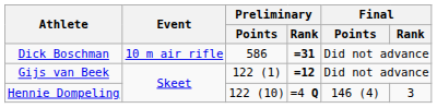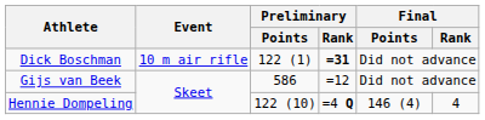 <table class=wikitable style="font-size:90%">
 <tr>
 <th rowspan=2>Athlete</th>
 <th rowspan=2>Event</th>
 <th colspan=2>Preliminary</th>
 <th colspan=2>Final</th>
 </tr>
 <tr>
 <th>Points</th>
 <th>Rank</th>
 <th>Points</th>
 <th>Rank</th>
 </tr>
 <tr align=center>
 <td><a href='#'>Dick Boschman</a></td>
 <td><a href='#'>10 m air rifle</a></td>
-<td>586</td>
+<td>122 (1)</td>
 <td><strong>=31</strong></td>
 <td colspan=2>Did not advance</td>
 </tr>
 <tr align=center>
 <td><a href='#'>Gijs van Beek</a></td>
 <td rowspan=2><a href='#'>Skeet</a></td>
-<td>122 (1)</td>
-<td><strong>=12</strong></td>
+<td>586</td>
+<td>=12</td>
 <td colspan=2>Did not advance</td>
 </tr>
 <tr align=center>
 <td><a href='#'>Hennie Dompeling</a></td>
 <td>122 (10)</td>
 <td>=4 <strong>Q</strong></td>
 <td>146 (4)</td>
-<td>3</td>
+<td>4</td>
 </tr>
 </table>
